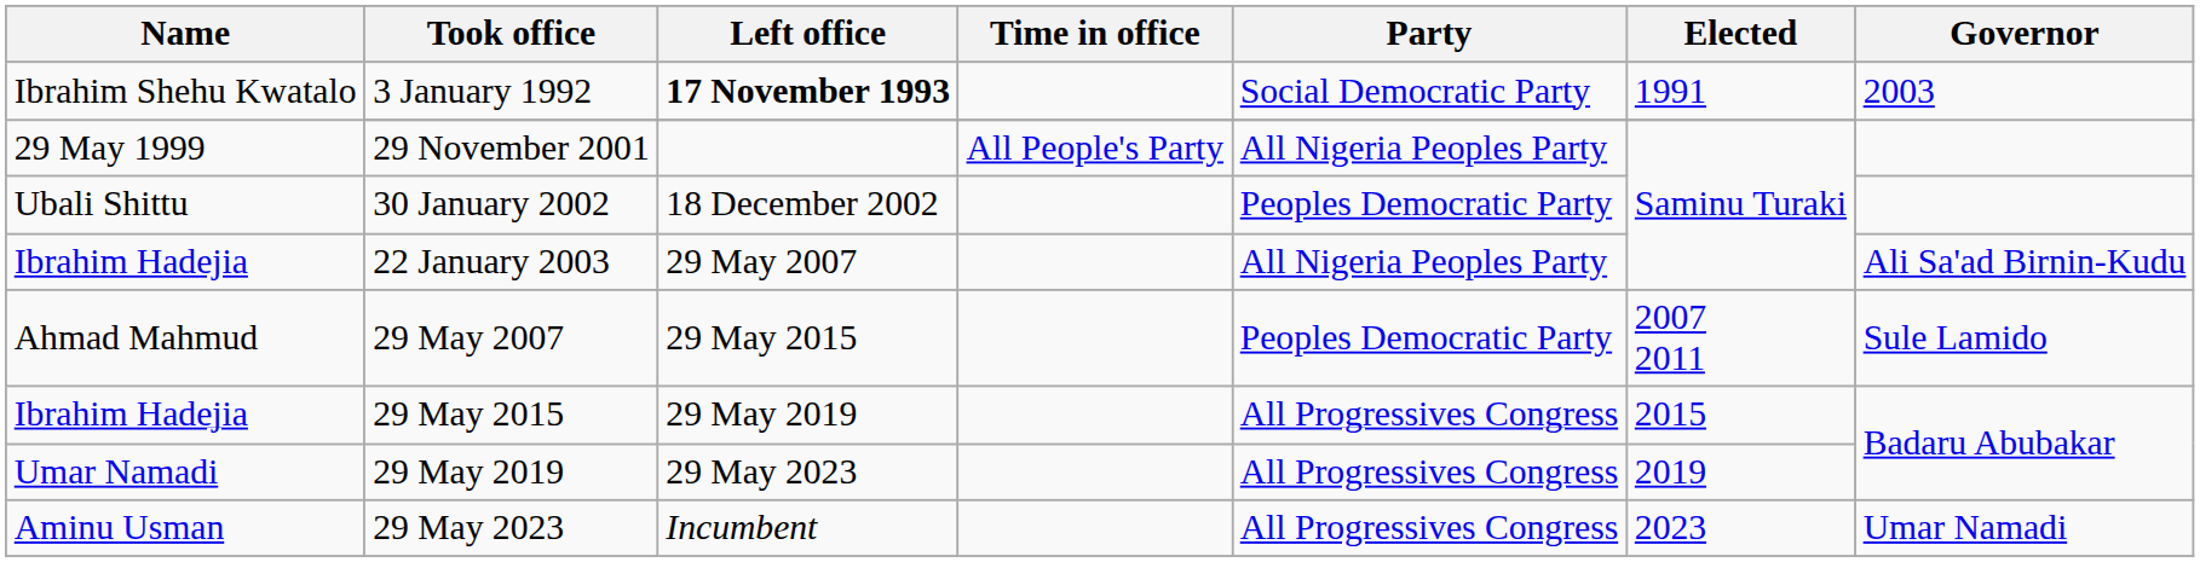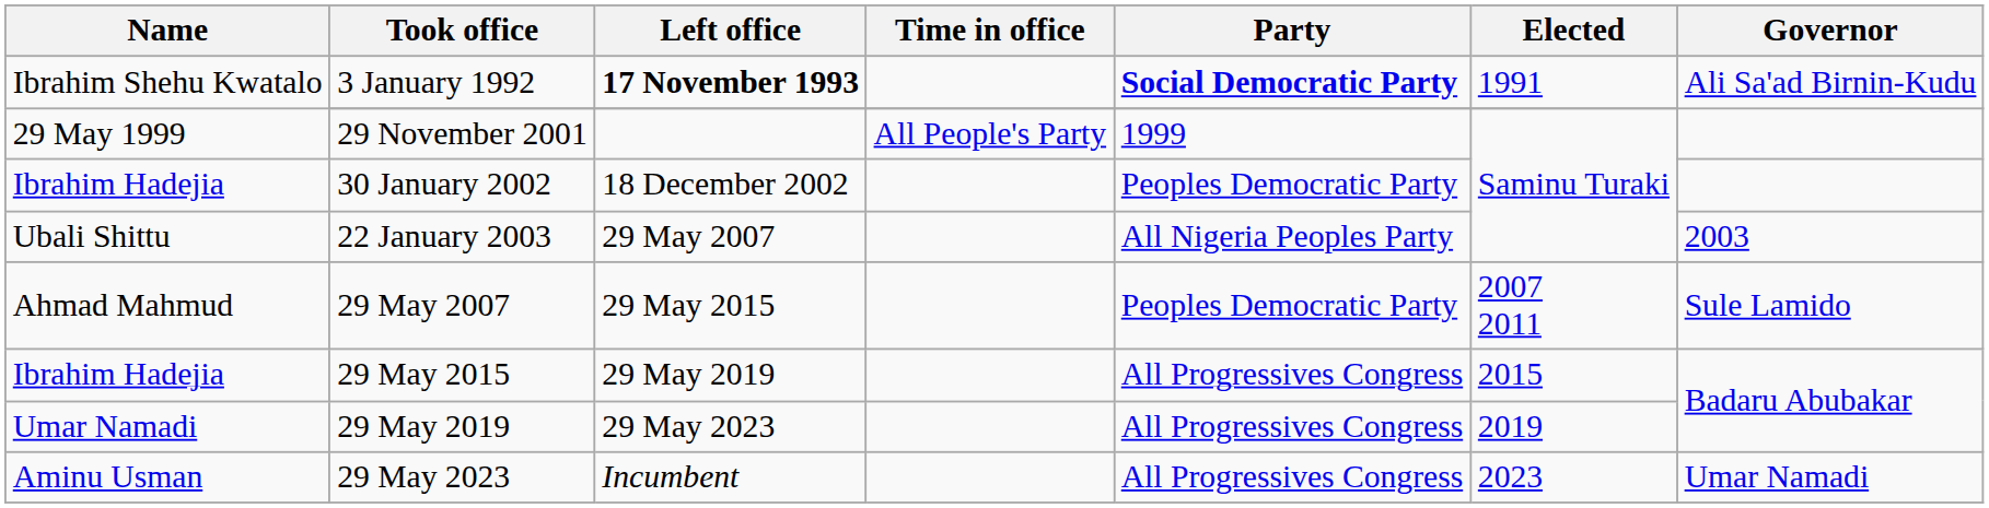 <table class="wikitable">
 <tr>
 <th>Name</th>
 <th>Took office</th>
 <th>Left office</th>
 <th>Time in office</th>
 <th>Party</th>
 <th>Elected</th>
 <th>Governor</th>
 </tr>
 <tr>
 <td rowspan="2">Ibrahim Shehu Kwatalo<br></td>
 <td>3 January 1992</td>
 <td><strong>17 November 1993</strong></td>
 <td></td>
-<td><a href='#'>Social Democratic Party</a></td>
+<td><strong><a href='#'>Social Democratic Party</a></strong></td>
 <td><a href='#'>1991</a></td>
-<td><a href='#'>2003</a></td>
+<td><a href='#'>Ali Sa'ad Birnin-Kudu</a></td>
 </tr>
 <tr>
 </tr>
 <tr>
 <td>29 May 1999</td>
 <td>29 November 2001</td>
 <td></td>
 <td><a href='#'>All People's Party</a></td>
-<td><a href='#'>All Nigeria Peoples Party</a></td>
+<td><a href='#'>1999</a></td>
 <td rowspan="3"><a href='#'>Saminu Turaki</a></td>
 </tr>
 <tr>
-<td>Ubali Shittu<br></td>
+<td><a href='#'>Ibrahim Hadejia</a><br></td>
 <td>30 January 2002</td>
 <td>18 December 2002</td>
 <td></td>
 <td><a href='#'>Peoples Democratic Party</a></td>
 <td></td>
 </tr>
 <tr>
-<td><a href='#'>Ibrahim Hadejia</a><br></td>
+<td>Ubali Shittu<br></td>
 <td>22 January 2003</td>
 <td>29 May 2007</td>
 <td></td>
 <td><a href='#'>All Nigeria Peoples Party</a></td>
-<td><a href='#'>Ali Sa'ad Birnin-Kudu</a></td>
+<td><a href='#'>2003</a></td>
 </tr>
 <tr>
 <td>Ahmad Mahmud</td>
 <td>29 May 2007</td>
 <td>29 May 2015</td>
 <td></td>
 <td><a href='#'>Peoples Democratic Party</a></td>
 <td><a href='#'>2007</a><br><a href='#'>2011</a></td>
 <td><a href='#'>Sule Lamido</a></td>
 </tr>
 <tr>
 <td><a href='#'>Ibrahim Hadejia</a><br></td>
 <td>29 May 2015</td>
 <td>29 May 2019</td>
 <td></td>
 <td><a href='#'>All Progressives Congress</a></td>
 <td><a href='#'>2015</a></td>
 <td rowspan="2"><a href='#'>Badaru Abubakar</a></td>
 </tr>
 <tr>
 <td><a href='#'>Umar Namadi</a><br></td>
 <td>29 May 2019</td>
 <td>29 May 2023</td>
 <td></td>
 <td><a href='#'>All Progressives Congress</a></td>
 <td><a href='#'>2019</a></td>
 </tr>
 <tr>
 <td><a href='#'>Aminu Usman</a><br></td>
 <td>29 May 2023</td>
 <td><em>Incumbent</em></td>
 <td></td>
 <td><a href='#'>All Progressives Congress</a></td>
 <td><a href='#'>2023</a></td>
 <td><a href='#'>Umar Namadi</a></td>
 </tr>
 </table>
